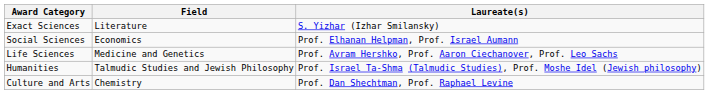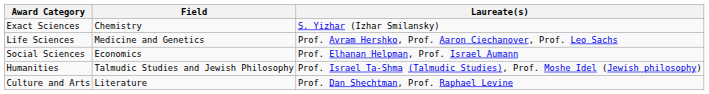 <table class="wikitable">
 <tr>
 <th>Award Category</th>
 <th>Field</th>
 <th>Laureate(s)</th>
 </tr>
 <tr>
 <td>Exact Sciences</td>
-<td>Literature</td>
+<td>Chemistry</td>
 <td><a href='#'>S. Yizhar</a> (Izhar Smilansky)</td>
+</tr>
+<tr>
+<td>Life Sciences</td>
+<td>Medicine and Genetics</td>
+<td>Prof. <a href='#'>Avram Hershko</a>, Prof. <a href='#'>Aaron Ciechanover</a>, Prof. <a href='#'>Leo Sachs</a></td>
 </tr>
 <tr>
 <td>Social Sciences</td>
 <td>Economics</td>
 <td>Prof. <a href='#'>Elhanan Helpman</a>, Prof. <a href='#'>Israel Aumann</a></td>
-</tr>
-<tr>
-<td>Life Sciences</td>
-<td>Medicine and Genetics</td>
-<td>Prof. <a href='#'>Avram Hershko</a>, Prof. <a href='#'>Aaron Ciechanover</a>, Prof. <a href='#'>Leo Sachs</a></td>
 </tr>
 <tr>
 <td>Humanities</td>
 <td>Talmudic Studies and Jewish Philosophy</td>
 <td>Prof. <a href='#'>Israel Ta-Shma</a> <a href='#'>(Talmudic Studies)</a>, Prof. <a href='#'>Moshe Idel</a> (<a href='#'>Jewish philosophy</a>)</td>
 </tr>
 <tr>
 <td>Culture and Arts</td>
-<td>Chemistry</td>
+<td>Literature</td>
 <td>Prof. <a href='#'>Dan Shechtman</a>, Prof. <a href='#'>Raphael Levine</a></td>
 </tr>
 </table>
